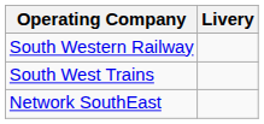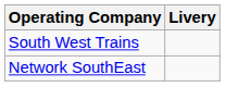 <table class="wikitable">
 <tr>
 <th align="left">Operating Company</th>
 <th align="left">Livery</th>
-</tr>
-<tr>
-<td><a href='#'>South Western Railway</a></td>
-<td></td>
 </tr>
 <tr>
 <td><a href='#'>South West Trains</a></td>
 <td></td>
 </tr>
 <tr>
 <td><a href='#'>Network SouthEast</a></td>
 <td></td>
 </tr>
 </table>
